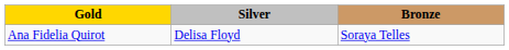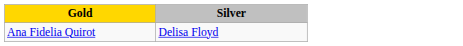 <table class="wikitable" style="text-align:left">
 <tr align="center">
 <td width=200 bgcolor=gold><strong>Gold</strong></td>
 <td width=200 bgcolor=silver><strong>Silver</strong></td>
-<td width=200 bgcolor=CC9966><strong>Bronze</strong></td>
 </tr>
 <tr>
 <td><a href='#'>Ana Fidelia Quirot</a><br><em></em></td>
 <td><a href='#'>Delisa Floyd</a><br><em></em></td>
-<td><a href='#'>Soraya Telles</a><br><em></em></td>
 </tr>
 </table>
